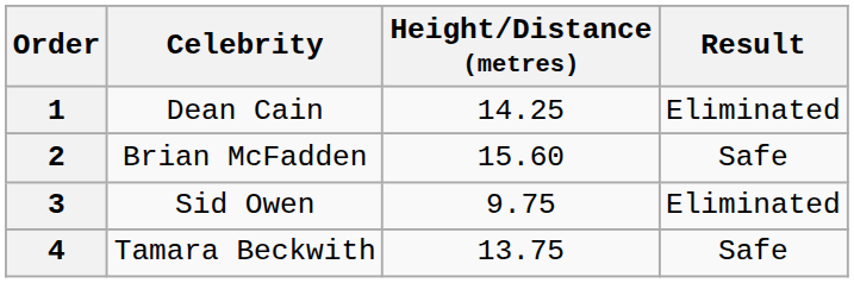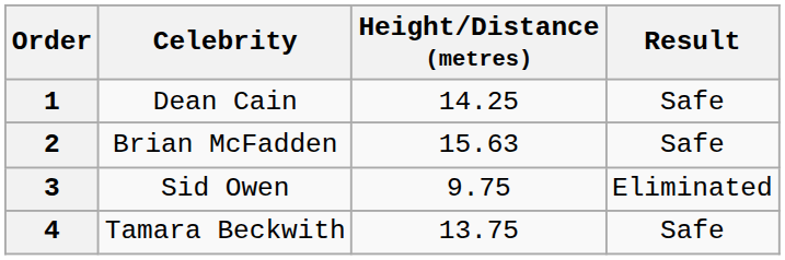 <table class="wikitable plainrowheaders" style="text-align:center;">
 <tr>
 <th>Order</th>
 <th>Celebrity</th>
 <th>Height/Distance<br><small>(metres)</small></th>
 <th>Result</th>
 </tr>
 <tr>
 <th>1</th>
 <td>Dean Cain</td>
 <td>14.25</td>
-<td>Eliminated</td>
+<td>Safe</td>
 </tr>
 <tr>
 <th>2</th>
 <td>Brian McFadden</td>
-<td>15.60</td>
+<td>15.63</td>
 <td>Safe</td>
 </tr>
 <tr>
 <th>3</th>
 <td>Sid Owen</td>
 <td>9.75</td>
 <td>Eliminated</td>
 </tr>
 <tr>
 <th>4</th>
 <td>Tamara Beckwith</td>
 <td>13.75</td>
 <td>Safe</td>
 </tr>
 </table>
